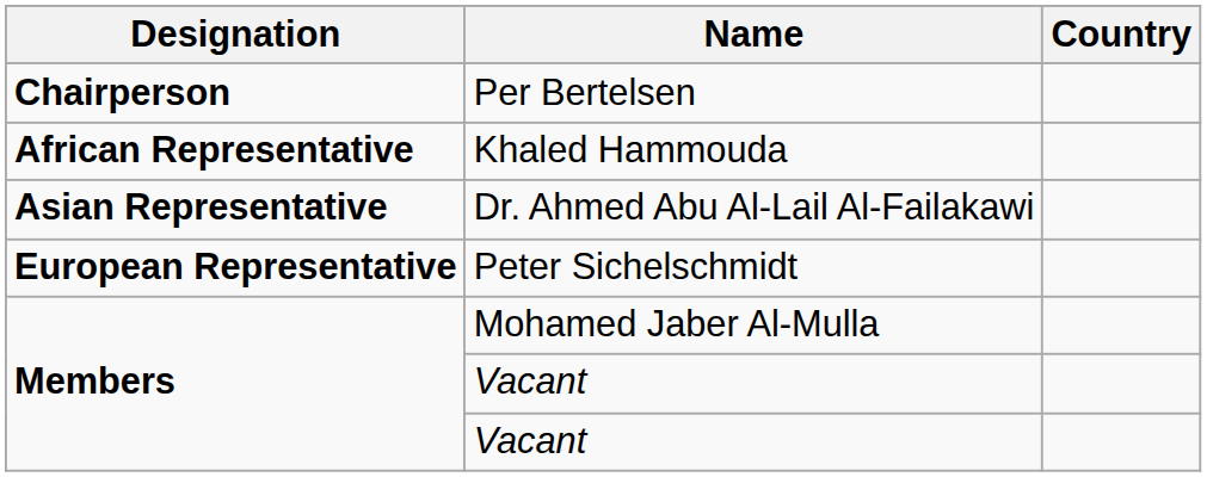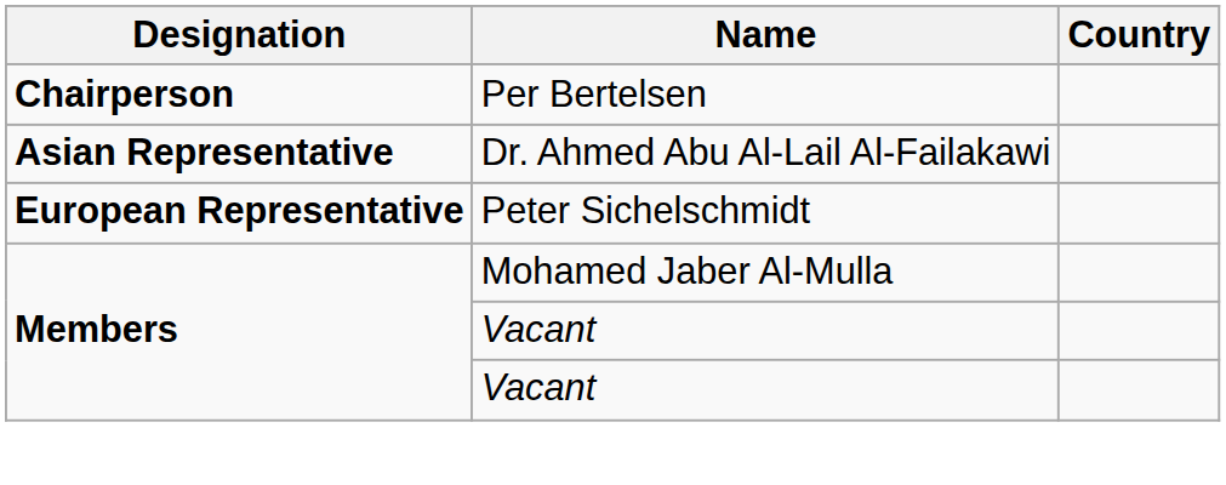 <table class="wikitable">
 <tr>
 <th>Designation</th>
 <th>Name</th>
 <th>Country</th>
 </tr>
 <tr>
 <td><strong>Chairperson</strong></td>
 <td>Per Bertelsen</td>
-<td></td>
-</tr>
-<tr>
-<td><strong>African Representative</strong></td>
-<td>Khaled Hammouda</td>
 <td></td>
 </tr>
 <tr>
 <td><strong>Asian Representative</strong></td>
 <td>Dr. Ahmed Abu Al-Lail Al-Failakawi</td>
 <td></td>
 </tr>
 <tr>
 <td><strong>European Representative</strong></td>
 <td>Peter Sichelschmidt</td>
 <td></td>
 </tr>
 <tr>
 <td rowspan=3><strong>Members</strong></td>
 <td>Mohamed Jaber Al-Mulla</td>
 <td></td>
 </tr>
 <tr>
 <td><em>Vacant</em></td>
 <td></td>
 </tr>
 <tr>
 <td><em>Vacant</em></td>
 <td></td>
 </tr>
 </table>
